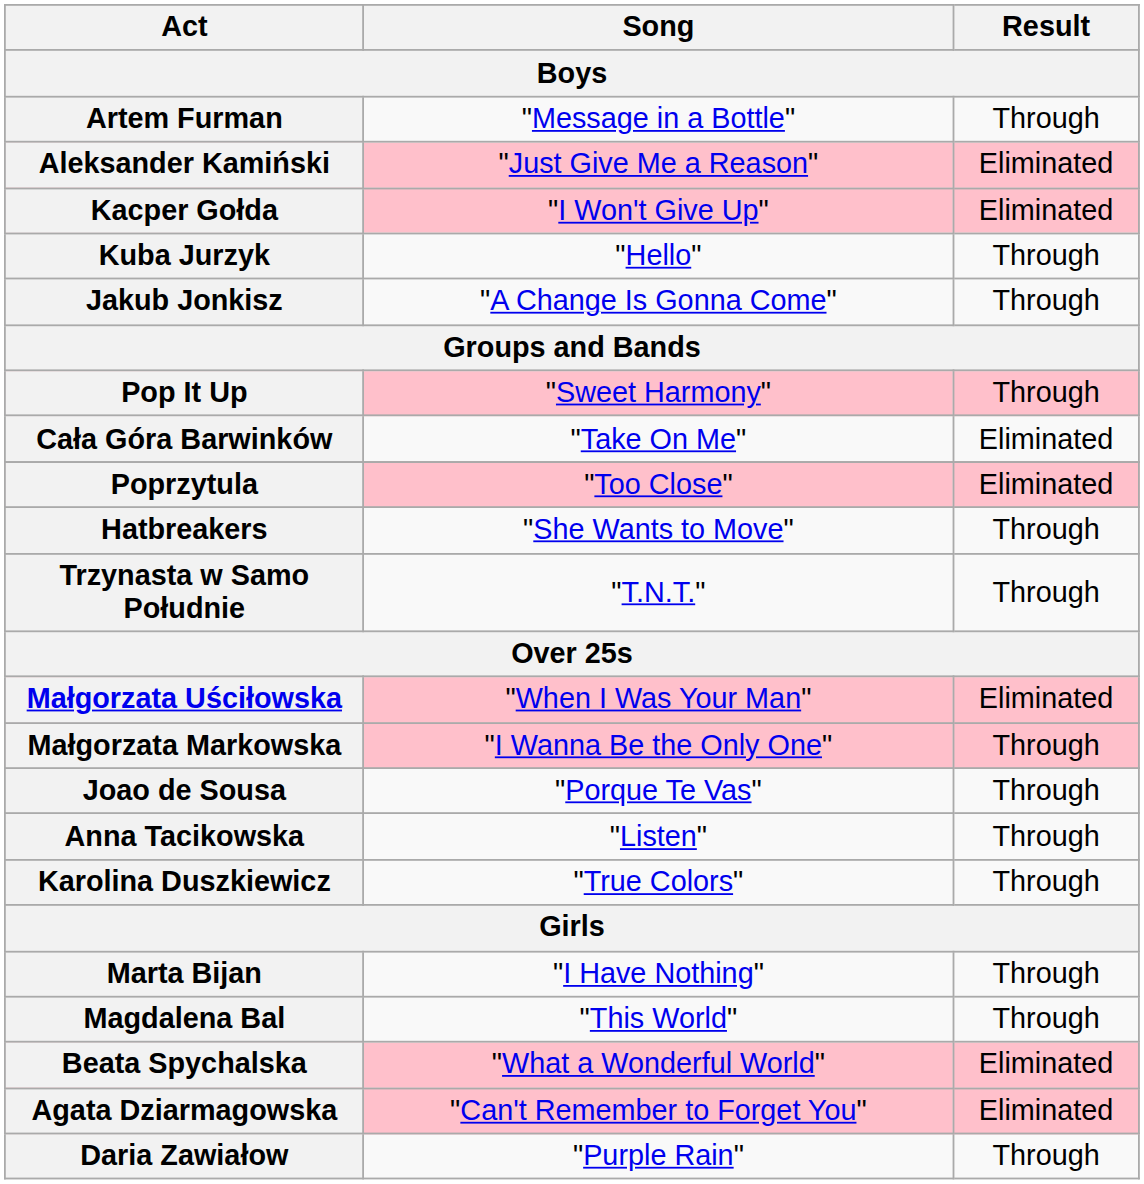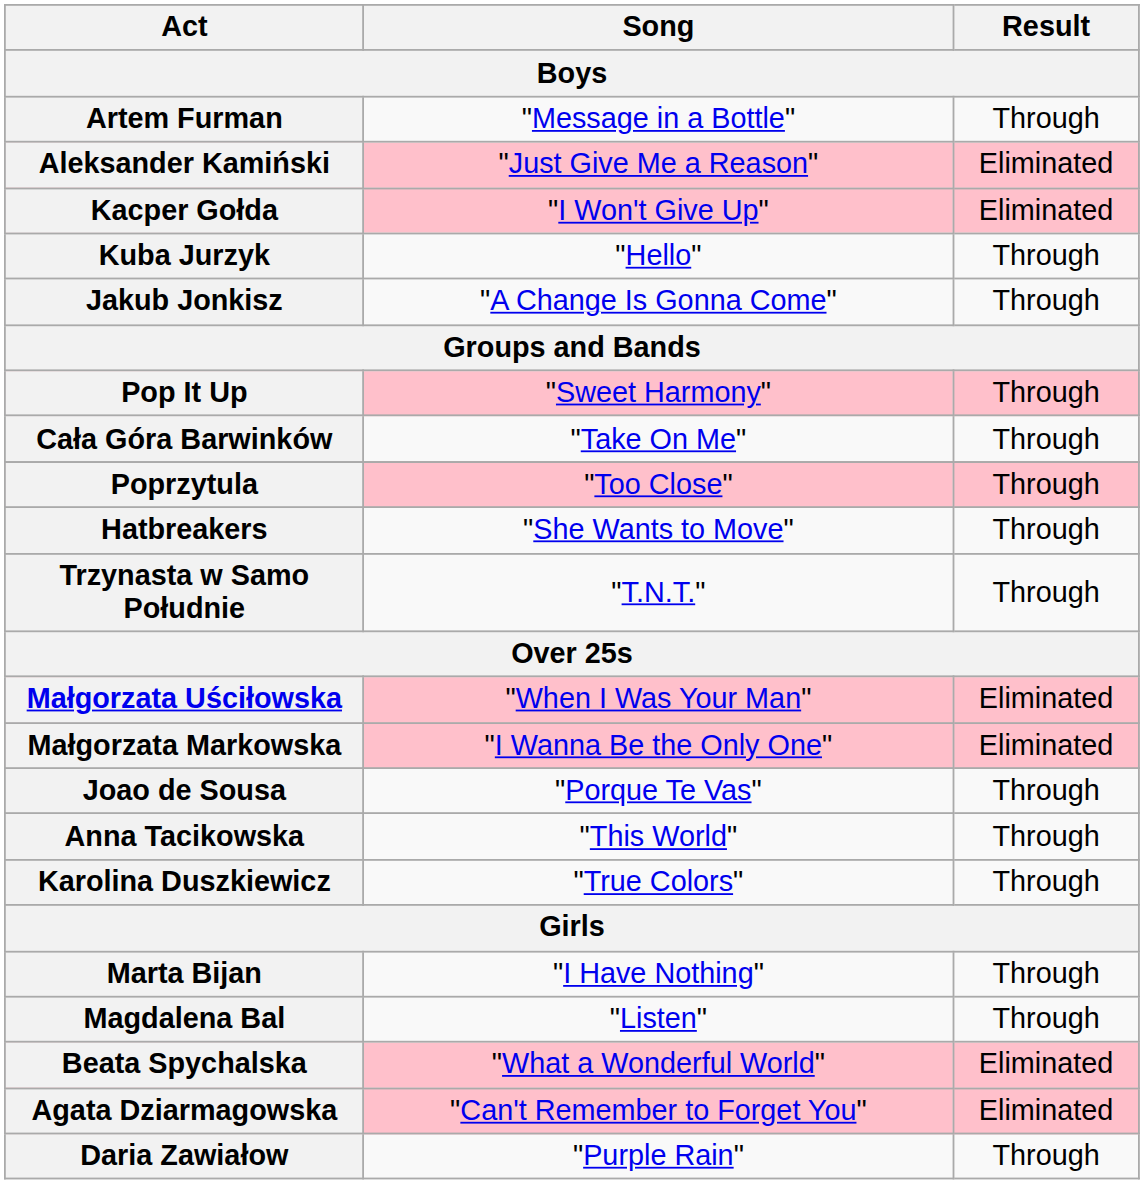 <table class="wikitable plainrowheaders" style="text-align:center;">
 <tr>
 <th scope="col" style="width:12em;">Act</th>
 <th scope="col" style="width:20em;">Song</th>
 <th scope="col" style="width:6em;">Result</th>
 </tr>
 <tr>
 <th scope="col" colspan="6">Boys</th>
 </tr>
 <tr>
 <th scope="row">Artem Furman</th>
 <td>"<a href='#'>Message in a Bottle</a>"</td>
 <td>Through</td>
 </tr>
 <tr style="background:pink;">
 <th scope="row">Aleksander Kamiński</th>
 <td>"<a href='#'>Just Give Me a Reason</a>"</td>
 <td>Eliminated</td>
 </tr>
 <tr style="background:pink;">
 <th scope="row">Kacper Gołda</th>
 <td>"<a href='#'>I Won't Give Up</a>"</td>
 <td>Eliminated</td>
 </tr>
 <tr>
 <th scope="row">Kuba Jurzyk</th>
 <td>"<a href='#'>Hello</a>"</td>
 <td>Through</td>
 </tr>
 <tr>
 <th scope="row">Jakub Jonkisz</th>
 <td>"<a href='#'>A Change Is Gonna Come</a>"</td>
 <td>Through</td>
 </tr>
 <tr>
 <th scope="col" colspan="6">Groups and Bands</th>
 </tr>
 <tr style="background:pink;">
 <th scope="row">Pop It Up</th>
 <td>"<a href='#'>Sweet Harmony</a>"</td>
 <td>Through</td>
 </tr>
 <tr>
 <th scope="row">Cała Góra Barwinków</th>
 <td>"<a href='#'>Take On Me</a>"</td>
-<td>Eliminated</td>
+<td>Through</td>
 </tr>
 <tr>
 </tr>
 <tr style="background:pink;">
 <th scope="row">Poprzytula</th>
 <td>"<a href='#'>Too Close</a>"</td>
-<td>Eliminated</td>
+<td>Through</td>
 </tr>
 <tr>
 <th scope="row">Hatbreakers</th>
 <td>"<a href='#'>She Wants to Move</a>"</td>
 <td>Through</td>
 </tr>
 <tr>
 <th scope="row">Trzynasta w Samo Południe</th>
 <td>"<a href='#'>T.N.T.</a>"</td>
 <td>Through</td>
 </tr>
 <tr>
 <th scope="col" colspan="6">Over 25s</th>
 </tr>
 <tr style="background:pink;">
 <th scope="row"><a href='#'>Małgorzata Uściłowska</a></th>
 <td>"<a href='#'>When I Was Your Man</a>"</td>
 <td>Eliminated</td>
 </tr>
 <tr style="background:pink;">
 <th scope="row">Małgorzata Markowska</th>
 <td>"<a href='#'>I Wanna Be the Only One</a>"</td>
-<td>Through</td>
+<td>Eliminated</td>
 </tr>
 <tr>
 <th scope="row">Joao de Sousa</th>
 <td>"<a href='#'>Porque Te Vas</a>"</td>
 <td>Through</td>
 </tr>
 <tr>
 <th scope="row">Anna Tacikowska</th>
-<td>"<a href='#'>Listen</a>"</td>
+<td>"<a href='#'>This World</a>"</td>
 <td>Through</td>
 </tr>
 <tr>
 <th scope="row">Karolina Duszkiewicz</th>
 <td>"<a href='#'>True Colors</a>"</td>
 <td>Through</td>
 </tr>
 <tr>
 <th scope="col" colspan="6">Girls</th>
 </tr>
 <tr>
 <th scope="row">Marta Bijan</th>
 <td>"<a href='#'>I Have Nothing</a>"</td>
 <td>Through</td>
 </tr>
 <tr>
 <th scope="row">Magdalena Bal</th>
-<td>"<a href='#'>This World</a>"</td>
+<td>"<a href='#'>Listen</a>"</td>
 <td>Through</td>
 </tr>
 <tr style="background:pink;">
 <th scope="row">Beata Spychalska</th>
 <td>"<a href='#'>What a Wonderful World</a>"</td>
 <td>Eliminated</td>
 </tr>
 <tr style="background:pink;">
 <th scope="row">Agata Dziarmagowska</th>
 <td>"<a href='#'>Can't Remember to Forget You</a>"</td>
 <td>Eliminated</td>
 </tr>
 <tr>
 <th scope="row">Daria Zawiałow</th>
 <td>"<a href='#'>Purple Rain</a>"</td>
 <td>Through</td>
 </tr>
 </table>
